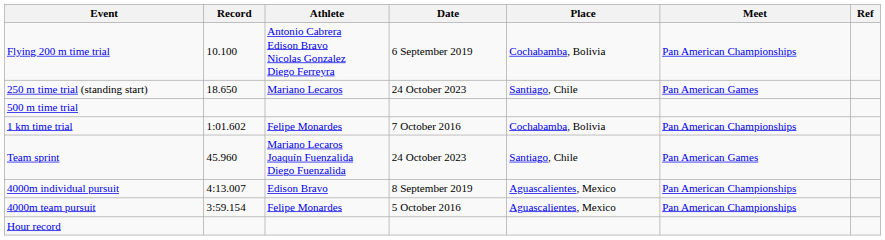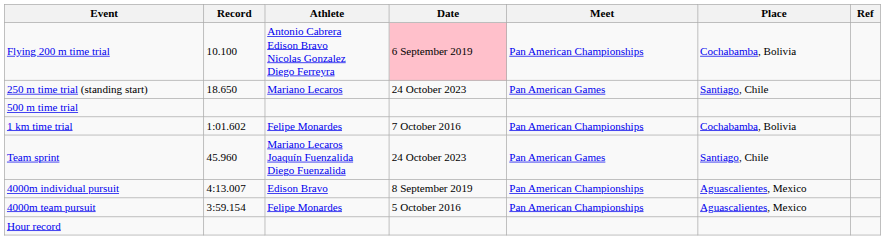 <table class="wikitable" style="font-size:95%; width: 95%;">
 <tr>
 <th>Event</th>
 <th>Record</th>
 <th>Athlete</th>
 <th>Date</th>
+<th>Meet</th>
 <th>Place</th>
-<th>Meet</th>
 <th>Ref</th>
 </tr>
 <tr>
 <td><a href='#'>Flying 200 m time trial</a></td>
 <td>10.100</td>
 <td><a href='#'>Antonio Cabrera</a><br><a href='#'>Edison Bravo</a><br><a href='#'>Nicolas Gonzalez</a><br><a href='#'>Diego Ferreyra</a></td>
-<td>6 September 2019</td>
+<td style="background: pink;">6 September 2019</td>
+<td><a href='#'>Pan American Championships</a></td>
 <td><a href='#'>Cochabamba</a>, Bolivia</td>
-<td><a href='#'>Pan American Championships</a></td>
 <td></td>
 </tr>
 <tr>
 <td><a href='#'>250 m time trial</a> (standing start)</td>
 <td>18.650</td>
 <td><a href='#'>Mariano Lecaros</a></td>
 <td>24 October 2023</td>
+<td><a href='#'>Pan American Games</a></td>
 <td><a href='#'>Santiago</a>, Chile</td>
-<td><a href='#'>Pan American Games</a></td>
 <td></td>
 </tr>
 <tr>
 <td><a href='#'>500 m time trial</a></td>
 <td></td>
 <td></td>
 <td></td>
 <td></td>
 <td></td>
 <td></td>
 </tr>
 <tr>
 <td><a href='#'>1 km time trial</a></td>
 <td>1:01.602</td>
 <td><a href='#'>Felipe Monardes</a></td>
 <td>7 October 2016</td>
+<td><a href='#'>Pan American Championships</a></td>
 <td><a href='#'>Cochabamba</a>, Bolivia</td>
-<td><a href='#'>Pan American Championships</a></td>
 <td></td>
 </tr>
 <tr>
 <td><a href='#'>Team sprint</a></td>
 <td>45.960</td>
 <td><a href='#'>Mariano Lecaros</a><br><a href='#'>Joaquín Fuenzalida</a><br><a href='#'>Diego Fuenzalida</a></td>
 <td>24 October 2023</td>
+<td><a href='#'>Pan American Games</a></td>
 <td><a href='#'>Santiago</a>, Chile</td>
-<td><a href='#'>Pan American Games</a></td>
 <td></td>
 </tr>
 <tr>
 <td><a href='#'>4000m individual pursuit</a></td>
 <td>4:13.007</td>
 <td><a href='#'>Edison Bravo</a></td>
 <td>8 September 2019</td>
+<td><a href='#'>Pan American Championships</a></td>
 <td><a href='#'>Aguascalientes</a>, Mexico</td>
-<td><a href='#'>Pan American Championships</a></td>
 <td></td>
 </tr>
 <tr>
 <td><a href='#'>4000m team pursuit</a></td>
 <td>3:59.154</td>
 <td><a href='#'>Felipe Monardes</a></td>
 <td>5 October 2016</td>
+<td><a href='#'>Pan American Championships</a></td>
 <td><a href='#'>Aguascalientes</a>, Mexico</td>
-<td><a href='#'>Pan American Championships</a></td>
 <td></td>
 </tr>
 <tr>
 <td><a href='#'>Hour record</a></td>
 <td></td>
 <td></td>
 <td></td>
 <td></td>
 <td></td>
 <td></td>
 </tr>
 </table>
